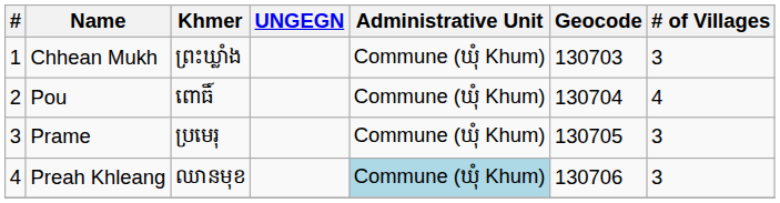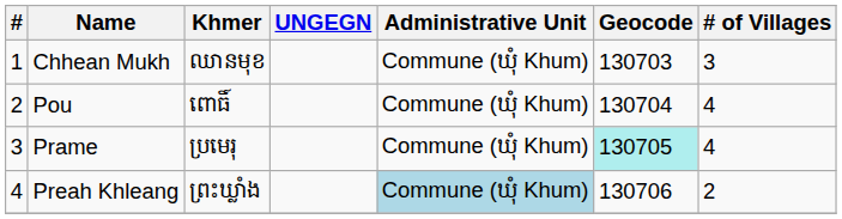 <table class="wikitable sortable">
 <tr>
 <th>#</th>
 <th>Name</th>
 <th>Khmer</th>
 <th><a href='#'>UNGEGN</a></th>
 <th>Administrative Unit</th>
 <th>Geocode</th>
 <th># of Villages</th>
 </tr>
 <tr>
 <td>1</td>
 <td>Chhean Mukh</td>
-<td>ព្រះឃ្លាំង</td>
+<td>ឈានមុខ</td>
 <td></td>
 <td>Commune (ឃុំ Khum)</td>
 <td>130703</td>
 <td>3</td>
 </tr>
 <tr>
 <td>2</td>
 <td>Pou</td>
 <td>ពោធិ៍</td>
 <td></td>
 <td>Commune (ឃុំ Khum)</td>
 <td>130704</td>
 <td>4</td>
 </tr>
 <tr>
 <td>3</td>
 <td>Prame</td>
 <td>ប្រមេរុ</td>
 <td></td>
 <td>Commune (ឃុំ Khum)</td>
-<td>130705</td>
-<td>3</td>
+<td style="background: paleturquoise;">130705</td>
+<td>4</td>
 </tr>
 <tr>
 <td>4</td>
 <td>Preah Khleang</td>
-<td>ឈានមុខ</td>
+<td>ព្រះឃ្លាំង</td>
 <td></td>
 <td style="background: lightblue;">Commune (ឃុំ Khum)</td>
 <td>130706</td>
-<td>3</td>
+<td>2</td>
 </tr>
 <tr>
 </tr>
 </table>
